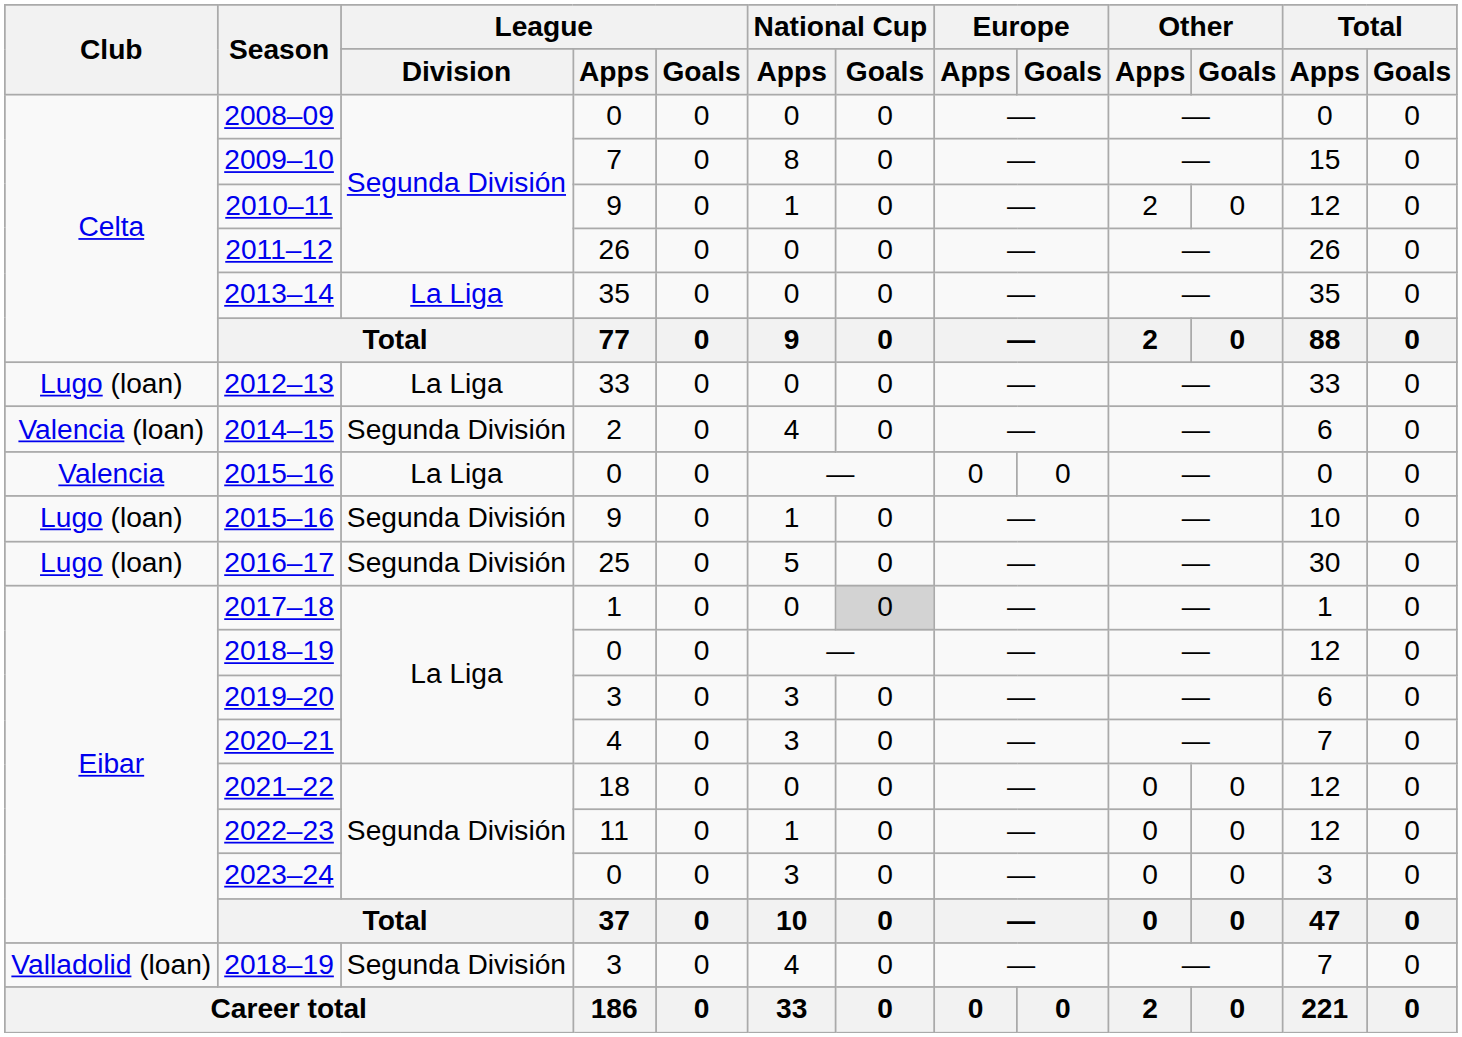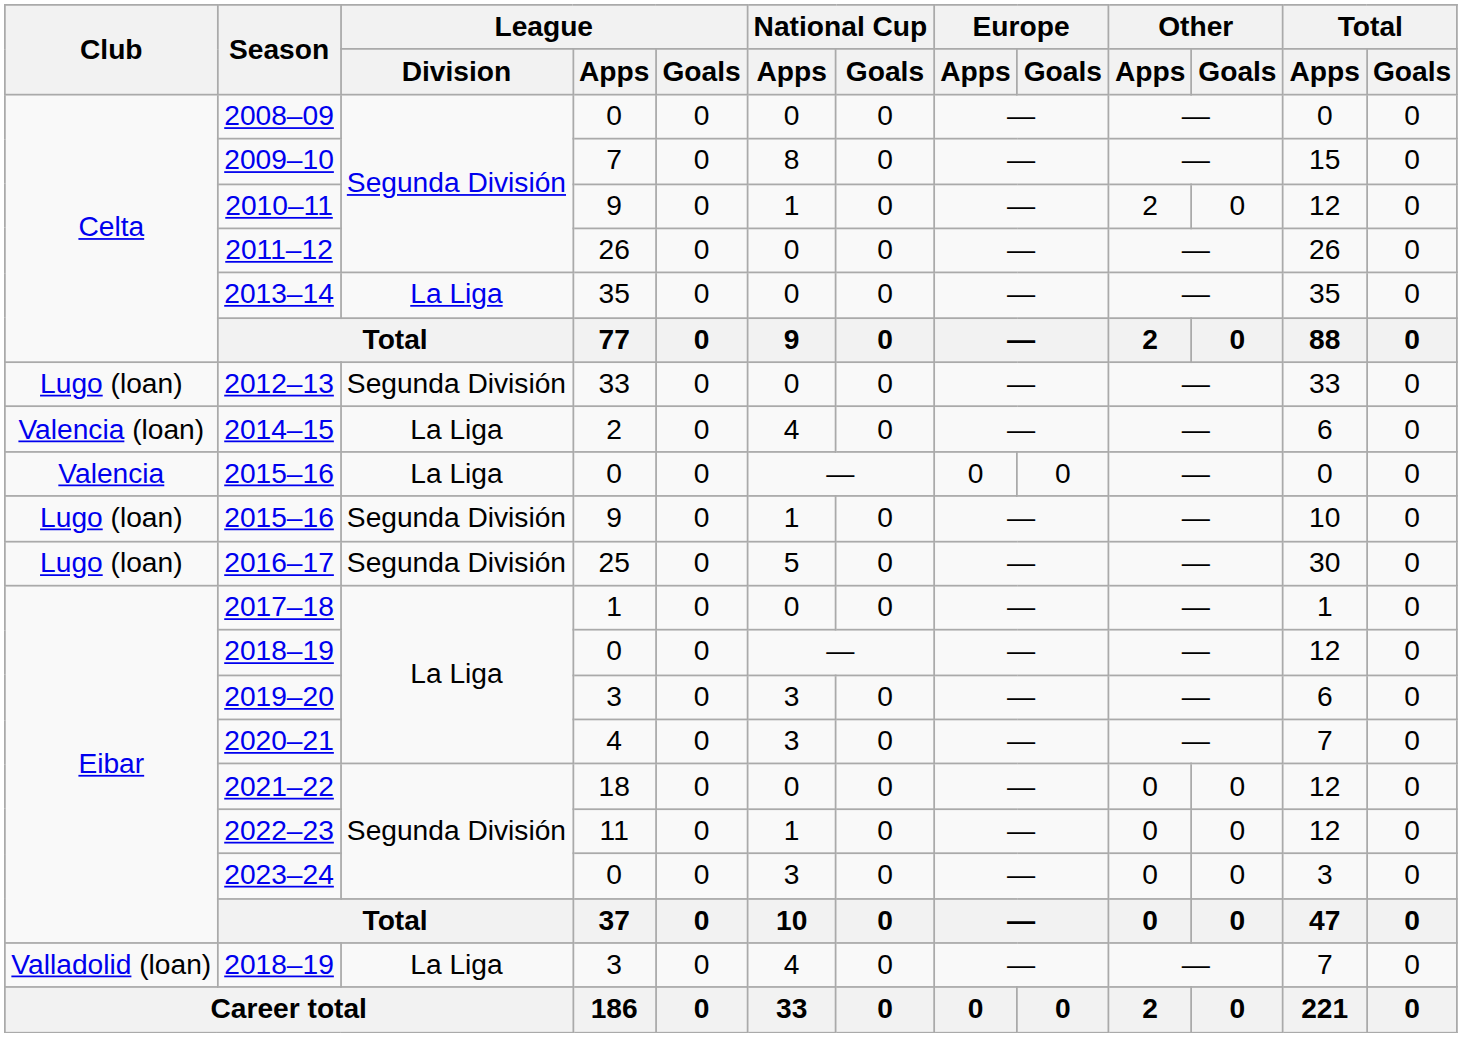 <table class="wikitable" style="text-align:center">
 <tr>
 <th rowspan="2">Club</th>
 <th rowspan="2">Season</th>
 <th colspan="3">League</th>
 <th colspan="2">National Cup</th>
 <th colspan="2">Europe</th>
 <th colspan="2">Other</th>
 <th colspan="2">Total</th>
 </tr>
 <tr>
 <th>Division</th>
 <th>Apps</th>
 <th>Goals</th>
 <th>Apps</th>
 <th>Goals</th>
 <th>Apps</th>
 <th>Goals</th>
 <th>Apps</th>
 <th>Goals</th>
 <th>Apps</th>
 <th>Goals</th>
 </tr>
 <tr>
 <td rowspan="6"><a href='#'>Celta</a></td>
 <td><a href='#'>2008–09</a></td>
 <td rowspan="4"><a href='#'>Segunda División</a></td>
 <td>0</td>
 <td>0</td>
 <td>0</td>
 <td>0</td>
 <td colspan="2">—</td>
 <td colspan="2">—</td>
 <td>0</td>
 <td>0</td>
 </tr>
 <tr>
 <td><a href='#'>2009–10</a></td>
 <td>7</td>
 <td>0</td>
 <td>8</td>
 <td>0</td>
 <td colspan="2">—</td>
 <td colspan="2">—</td>
 <td>15</td>
 <td>0</td>
 </tr>
 <tr>
 <td><a href='#'>2010–11</a></td>
 <td>9</td>
 <td>0</td>
 <td>1</td>
 <td>0</td>
 <td colspan="2">—</td>
 <td>2</td>
 <td>0</td>
 <td>12</td>
 <td>0</td>
 </tr>
 <tr>
 <td><a href='#'>2011–12</a></td>
 <td>26</td>
 <td>0</td>
 <td>0</td>
 <td>0</td>
 <td colspan="2">—</td>
 <td colspan="2">—</td>
 <td>26</td>
 <td>0</td>
 </tr>
 <tr>
 <td><a href='#'>2013–14</a></td>
 <td><a href='#'>La Liga</a></td>
 <td>35</td>
 <td>0</td>
 <td>0</td>
 <td>0</td>
 <td colspan="2">—</td>
 <td colspan="2">—</td>
 <td>35</td>
 <td>0</td>
 </tr>
 <tr>
 <th colspan="2">Total</th>
 <th>77</th>
 <th>0</th>
 <th>9</th>
 <th>0</th>
 <th colspan="2">—</th>
 <th>2</th>
 <th>0</th>
 <th>88</th>
 <th>0</th>
 </tr>
 <tr>
 <td><a href='#'>Lugo</a> (loan)</td>
 <td><a href='#'>2012–13</a></td>
-<td>La Liga</td>
+<td>Segunda División</td>
 <td>33</td>
 <td>0</td>
 <td>0</td>
 <td>0</td>
 <td colspan="2">—</td>
 <td colspan="2">—</td>
 <td>33</td>
 <td>0</td>
 </tr>
 <tr>
 <td><a href='#'>Valencia</a> (loan)</td>
 <td><a href='#'>2014–15</a></td>
-<td>Segunda División</td>
+<td>La Liga</td>
 <td>2</td>
 <td>0</td>
 <td>4</td>
 <td>0</td>
 <td colspan="2">—</td>
 <td colspan="2">—</td>
 <td>6</td>
 <td>0</td>
 </tr>
 <tr>
 <td><a href='#'>Valencia</a></td>
 <td><a href='#'>2015–16</a></td>
 <td>La Liga</td>
 <td>0</td>
 <td>0</td>
 <td colspan="2">—</td>
 <td>0</td>
 <td>0</td>
 <td colspan="2">—</td>
 <td>0</td>
 <td>0</td>
 </tr>
 <tr>
 <td><a href='#'>Lugo</a> (loan)</td>
 <td><a href='#'>2015–16</a></td>
 <td>Segunda División</td>
 <td>9</td>
 <td>0</td>
 <td>1</td>
 <td>0</td>
 <td colspan="2">—</td>
 <td colspan="2">—</td>
 <td>10</td>
 <td>0</td>
 </tr>
 <tr>
 <td><a href='#'>Lugo</a> (loan)</td>
 <td><a href='#'>2016–17</a></td>
 <td>Segunda División</td>
 <td>25</td>
 <td>0</td>
 <td>5</td>
 <td>0</td>
 <td colspan="2">—</td>
 <td colspan="2">—</td>
 <td>30</td>
 <td>0</td>
 </tr>
 <tr>
 <td rowspan="8"><a href='#'>Eibar</a></td>
 <td><a href='#'>2017–18</a></td>
 <td rowspan="4">La Liga</td>
 <td>1</td>
 <td>0</td>
 <td>0</td>
-<td style="background: lightgrey;">0</td>
+<td>0</td>
 <td colspan="2">—</td>
 <td colspan="2">—</td>
 <td>1</td>
 <td>0</td>
 </tr>
 <tr>
 <td><a href='#'>2018–19</a></td>
 <td>0</td>
 <td>0</td>
 <td colspan="2">—</td>
 <td colspan="2">—</td>
 <td colspan="2">—</td>
 <td>12</td>
 <td>0</td>
 </tr>
 <tr>
 <td><a href='#'>2019–20</a></td>
 <td>3</td>
 <td>0</td>
 <td>3</td>
 <td>0</td>
 <td colspan="2">—</td>
 <td colspan="2">—</td>
 <td>6</td>
 <td>0</td>
 </tr>
 <tr>
 <td><a href='#'>2020–21</a></td>
 <td>4</td>
 <td>0</td>
 <td>3</td>
 <td>0</td>
 <td colspan="2">—</td>
 <td colspan="2">—</td>
 <td>7</td>
 <td>0</td>
 </tr>
 <tr>
 <td><a href='#'>2021–22</a></td>
 <td rowspan="3">Segunda División</td>
 <td>18</td>
 <td>0</td>
 <td>0</td>
 <td>0</td>
 <td colspan="2">—</td>
 <td>0</td>
 <td>0</td>
 <td>12</td>
 <td>0</td>
 </tr>
 <tr>
 <td><a href='#'>2022–23</a></td>
 <td>11</td>
 <td>0</td>
 <td>1</td>
 <td>0</td>
 <td colspan="2">—</td>
 <td>0</td>
 <td>0</td>
 <td>12</td>
 <td>0</td>
 </tr>
 <tr>
 <td><a href='#'>2023–24</a></td>
 <td>0</td>
 <td>0</td>
 <td>3</td>
 <td>0</td>
 <td colspan="2">—</td>
 <td>0</td>
 <td>0</td>
 <td>3</td>
 <td>0</td>
 </tr>
 <tr>
 <th colspan="2">Total</th>
 <th>37</th>
 <th>0</th>
 <th>10</th>
 <th>0</th>
 <th colspan="2">—</th>
 <th>0</th>
 <th>0</th>
 <th>47</th>
 <th>0</th>
 </tr>
 <tr>
 <td><a href='#'>Valladolid</a> (loan)</td>
 <td><a href='#'>2018–19</a></td>
-<td>Segunda División</td>
+<td>La Liga</td>
 <td>3</td>
 <td>0</td>
 <td>4</td>
 <td>0</td>
 <td colspan="2">—</td>
 <td colspan="2">—</td>
 <td>7</td>
 <td>0</td>
 </tr>
 <tr>
 <th colspan="3">Career total</th>
 <th>186</th>
 <th>0</th>
 <th>33</th>
 <th>0</th>
 <th>0</th>
 <th>0</th>
 <th>2</th>
 <th>0</th>
 <th>221</th>
 <th>0</th>
 </tr>
 </table>
